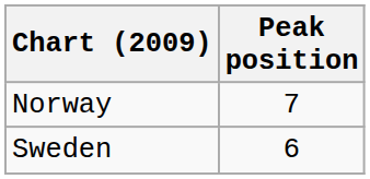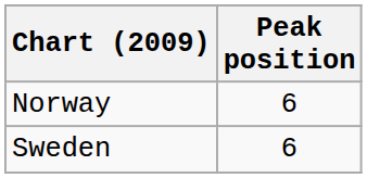 <table class="wikitable">
 <tr>
 <th>Chart (2009)</th>
 <th>Peak<br>position</th>
 </tr>
 <tr>
 <td>Norway</td>
-<td align="center">7</td>
+<td align="center">6</td>
 </tr>
 <tr>
 <td>Sweden</td>
 <td align="center">6</td>
 </tr>
 </table>
